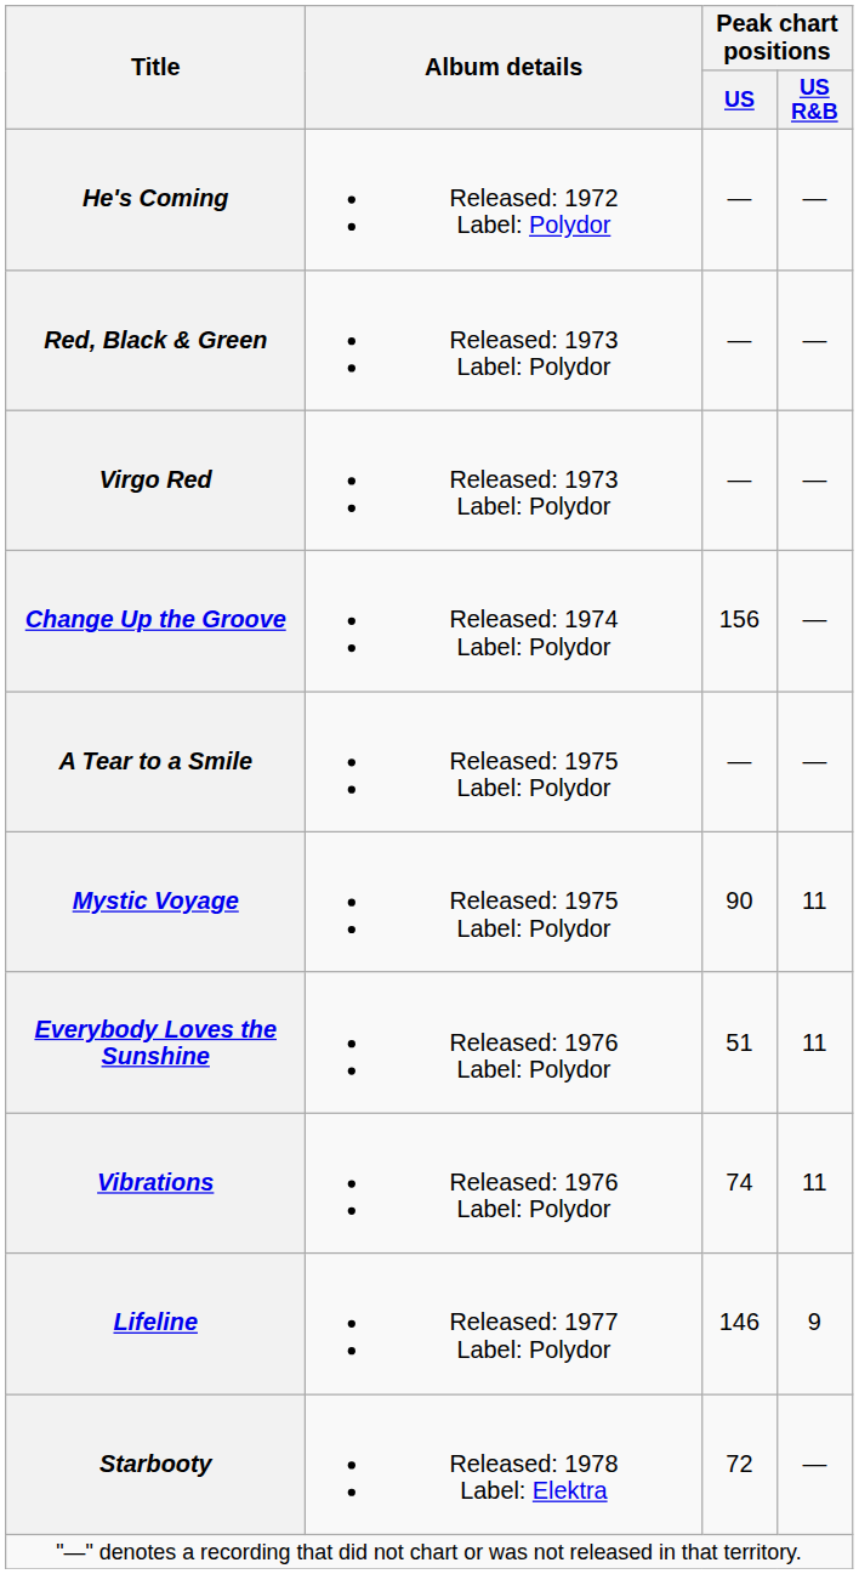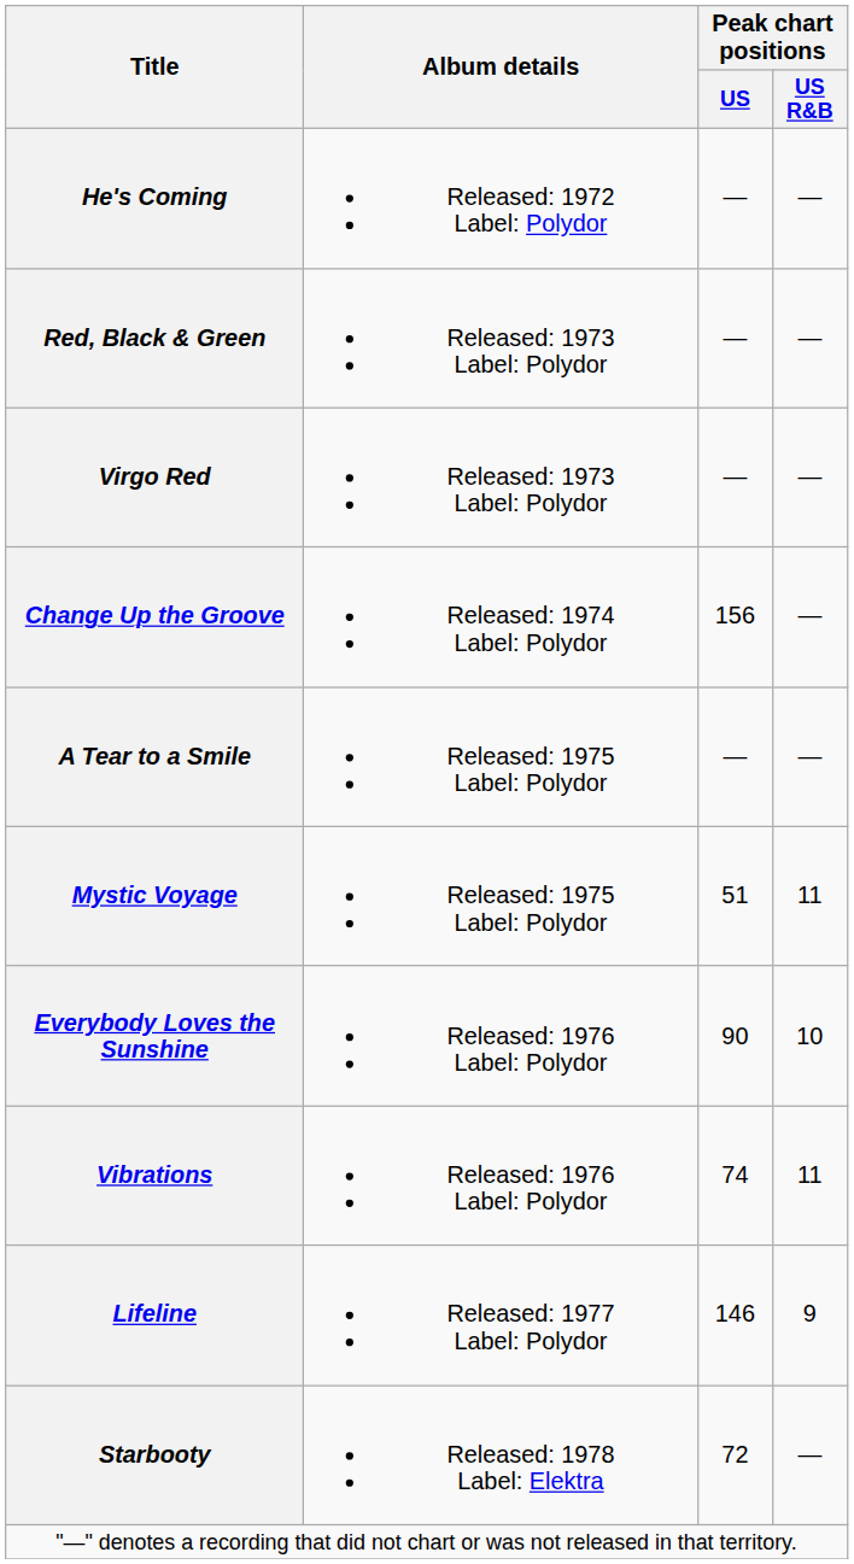 <table class="wikitable plainrowheaders" style="text-align:center;">
 <tr>
 <th rowspan="2" scope="col" style="width:12em;">Title</th>
 <th rowspan="2" scope="col" style="width:16em;">Album details</th>
 <th colspan="2" scope="col">Peak chart positions</th>
 </tr>
 <tr>
 <th scope="col" style="width:3em;font-size:90%;"><a href='#'>US</a><br></th>
 <th scope="col" style="width:3em;font-size:90%;"><a href='#'>US R&B</a><br></th>
 </tr>
 <tr>
 <th scope="row"><em>He's Coming</em></th>
 <td><br><ul><li>Released: 1972</li><li>Label: <a href='#'>Polydor</a></li></ul></td>
 <td>—</td>
 <td>—</td>
 </tr>
 <tr>
 <th scope="row"><em>Red, Black & Green</em></th>
 <td><br><ul><li>Released: 1973</li><li>Label: Polydor</li></ul></td>
 <td>—</td>
 <td>—</td>
 </tr>
 <tr>
 <th scope="row"><em>Virgo Red</em></th>
 <td><br><ul><li>Released: 1973</li><li>Label: Polydor</li></ul></td>
 <td>—</td>
 <td>—</td>
 </tr>
 <tr>
 <th scope="row"><em><a href='#'>Change Up the Groove</a></em></th>
 <td><br><ul><li>Released: 1974</li><li>Label: Polydor</li></ul></td>
 <td>156</td>
 <td>—</td>
 </tr>
 <tr>
 <th scope="row"><em>A Tear to a Smile</em></th>
 <td><br><ul><li>Released: 1975</li><li>Label: Polydor</li></ul></td>
 <td>—</td>
 <td>—</td>
 </tr>
 <tr>
 <th scope="row"><em><a href='#'>Mystic Voyage</a></em></th>
 <td><br><ul><li>Released: 1975</li><li>Label: Polydor</li></ul></td>
-<td>90</td>
+<td>51</td>
 <td>11</td>
 </tr>
 <tr>
 <th scope="row"><em><a href='#'>Everybody Loves the Sunshine</a></em></th>
 <td><br><ul><li>Released: 1976</li><li>Label: Polydor</li></ul></td>
-<td>51</td>
-<td>11</td>
+<td>90</td>
+<td>10</td>
 </tr>
 <tr>
 <th scope="row"><em><a href='#'>Vibrations</a></em></th>
 <td><br><ul><li>Released: 1976</li><li>Label: Polydor</li></ul></td>
 <td>74</td>
 <td>11</td>
 </tr>
 <tr>
 <th scope="row"><em><a href='#'>Lifeline</a></em></th>
 <td><br><ul><li>Released: 1977</li><li>Label: Polydor</li></ul></td>
 <td>146</td>
 <td>9</td>
 </tr>
 <tr>
 <th scope="row"><em>Starbooty</em></th>
 <td><br><ul><li>Released: 1978</li><li>Label: <a href='#'>Elektra</a></li></ul></td>
 <td>72</td>
 <td>—</td>
 </tr>
 <tr>
 <td colspan="4" style="font-size:90%">"—" denotes a recording that did not chart or was not released in that territory.</td>
 </tr>
 </table>
